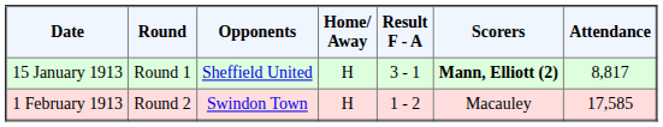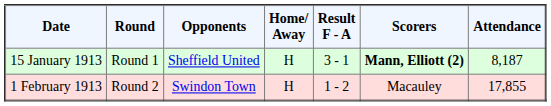 <table border="2" cellpadding="4" style="border-collapse:collapse; text-align:center; font-size:smaller;">
 <tr style="background:#f0f6ff;">
 <th><strong>Date</strong></th>
 <th><strong>Round</strong></th>
 <th><strong>Opponents</strong></th>
 <th><strong>Home/<br>Away</strong></th>
 <th><strong>Result<br>F - A</strong></th>
 <th><strong>Scorers</strong></th>
 <th><strong>Attendance</strong></th>
 </tr>
 <tr bgcolor="#ddffdd">
 <td>15 January 1913</td>
 <td>Round 1</td>
 <td><a href='#'>Sheffield United</a></td>
 <td>H</td>
 <td>3 - 1</td>
 <td><strong>Mann, Elliott (2)</strong></td>
-<td>8,817</td>
+<td>8,187</td>
 </tr>
 <tr bgcolor="#ffdddd">
 <td>1 February 1913</td>
 <td>Round 2</td>
 <td><a href='#'>Swindon Town</a></td>
 <td>H</td>
 <td>1 - 2</td>
 <td>Macauley</td>
-<td>17,585</td>
+<td>17,855</td>
 </tr>
 </table>
